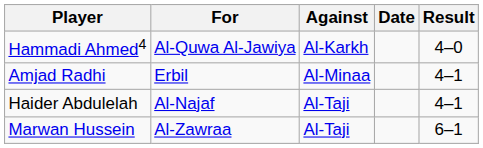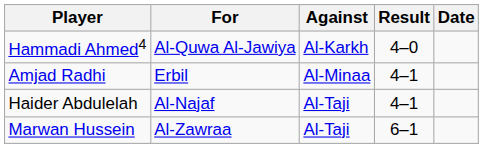 <table class="wikitable sortable">
 <tr>
 <th>Player</th>
 <th>For</th>
 <th>Against</th>
+<th align=center>Result</th>
 <th>Date</th>
-<th align=center>Result</th>
 </tr>
 <tr>
 <td> <a href='#'>Hammadi Ahmed</a><sup>4</sup></td>
 <td><a href='#'>Al-Quwa Al-Jawiya</a></td>
 <td><a href='#'>Al-Karkh</a></td>
+<td align="center">4–0</td>
 <td></td>
-<td align="center">4–0</td>
 </tr>
 <tr>
 <td> <a href='#'>Amjad Radhi</a></td>
 <td><a href='#'>Erbil</a></td>
 <td><a href='#'>Al-Minaa</a></td>
+<td align="center">4–1</td>
 <td></td>
-<td align="center">4–1</td>
 </tr>
 <tr>
 <td> Haider Abdulelah</td>
 <td><a href='#'>Al-Najaf</a></td>
 <td><a href='#'>Al-Taji</a></td>
+<td align="center">4–1</td>
 <td></td>
-<td align="center">4–1</td>
 </tr>
 <tr>
 <td> <a href='#'>Marwan Hussein</a></td>
 <td><a href='#'>Al-Zawraa</a></td>
 <td><a href='#'>Al-Taji</a></td>
+<td align="center">6–1</td>
 <td></td>
-<td align="center">6–1</td>
 </tr>
 </table>
